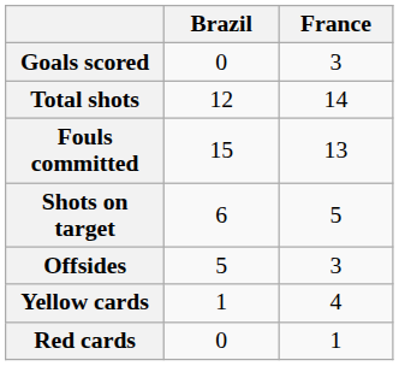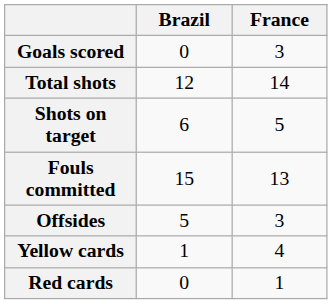 <table class="wikitable plainrowheaders" style="text-align:center">
 <tr>
 <th scope=col width=100></th>
 <th scope=col width=70>Brazil</th>
 <th scope=col width=70>France</th>
 </tr>
 <tr>
 <th scope=row>Goals scored</th>
 <td>0</td>
 <td>3</td>
 </tr>
 <tr>
 <th scope=row>Total shots</th>
 <td>12</td>
 <td>14</td>
 </tr>
 <tr>
+<th scope=row>Shots on target</th>
+<td>6</td>
+<td>5</td>
+</tr>
+<tr>
 <th scope=row>Fouls committed</th>
 <td>15</td>
 <td>13</td>
-</tr>
-<tr>
-<th scope=row>Shots on target</th>
-<td>6</td>
-<td>5</td>
 </tr>
 <tr>
 <th scope=row>Offsides</th>
 <td>5</td>
 <td>3</td>
 </tr>
 <tr>
 <th scope=row>Yellow cards</th>
 <td>1</td>
 <td>4</td>
 </tr>
 <tr>
 <th scope=row>Red cards</th>
 <td>0</td>
 <td>1</td>
 </tr>
 </table>
